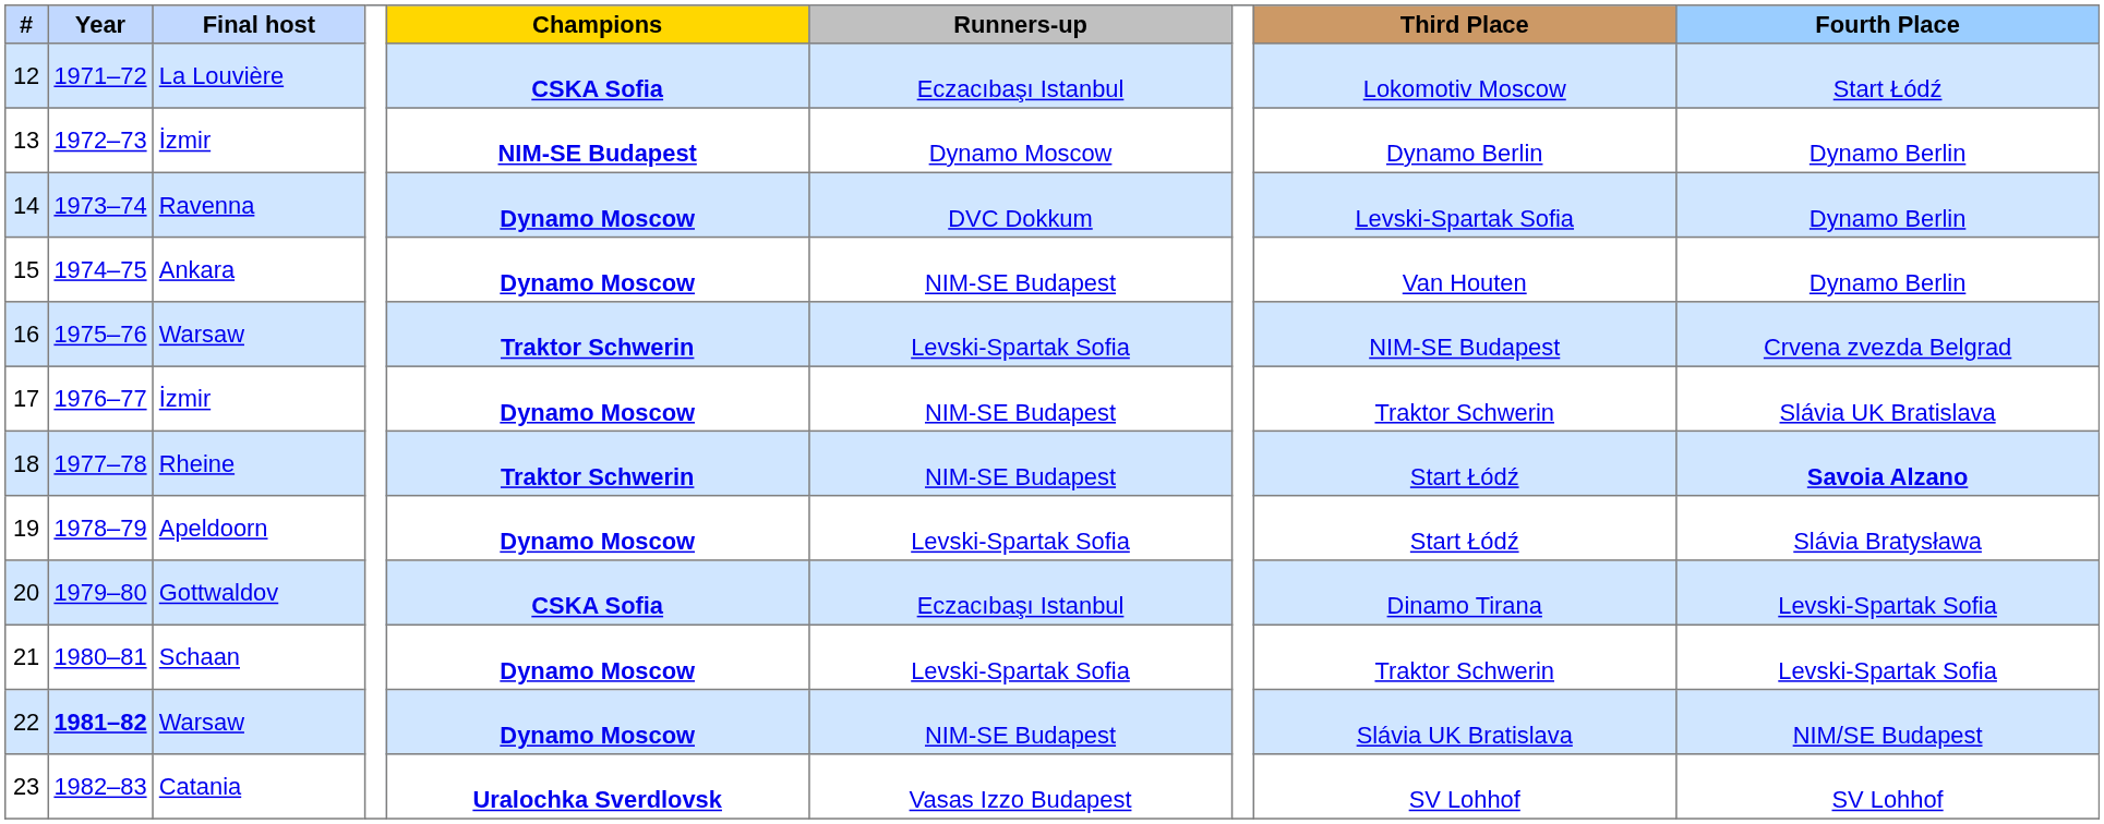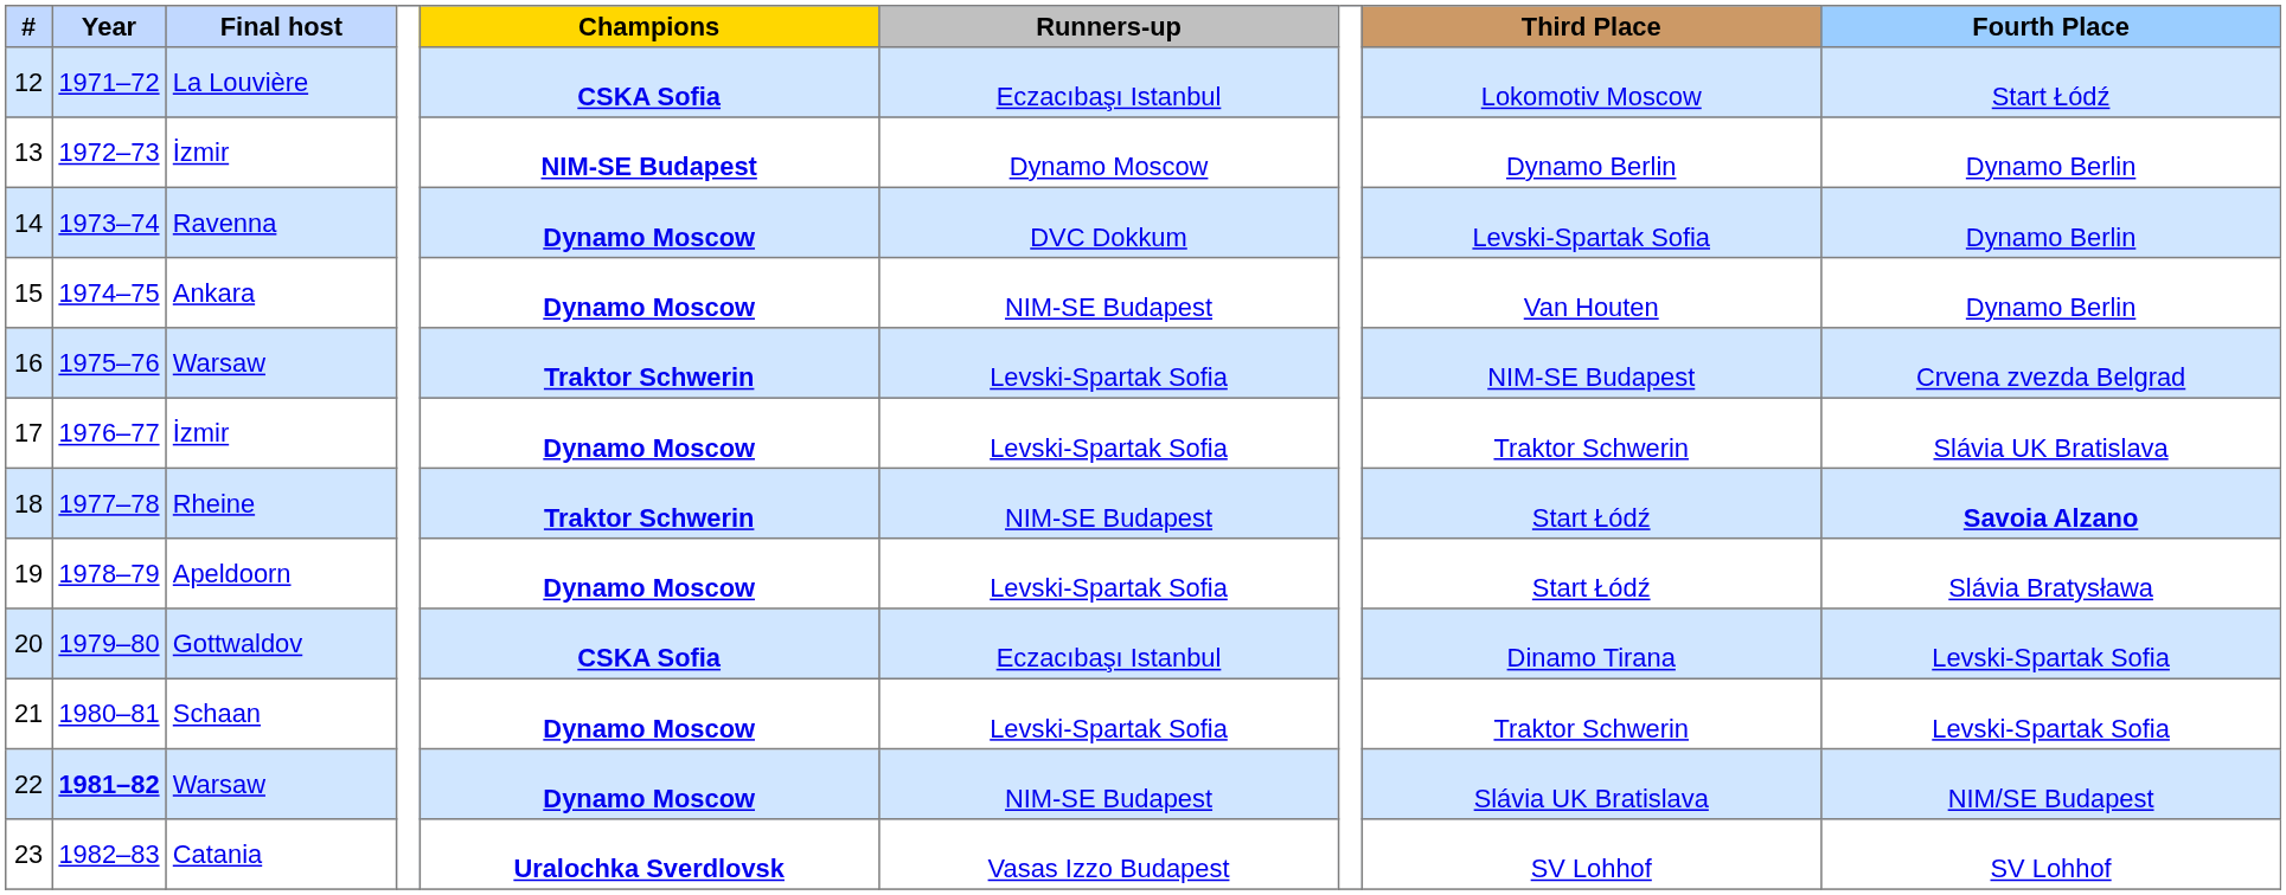 <table border=1 style="border-collapse:collapse; font-size:90%; text-align:center;" cellpadding=3 cellspacing=0 width=100%>
 <tr bgcolor=#C1D8FF>
 <th width=2%>#</th>
 <th width=5%>Year</th>
 <th width=10%>Final host</th>
 <th width=1% rowspan=13 bgcolor=ffffff></th>
 <th width=20% bgcolor=gold>Champions</th>
 <th width=20% bgcolor=silver>Runners-up</th>
 <th width=1% rowspan=13 bgcolor=ffffff></th>
 <th width=20% bgcolor=cc9966>Third Place</th>
 <th width=20% bgcolor=9acdff>Fourth Place</th>
 </tr>
 <tr style="background:#D0E6FF;">
 <td>12</td>
 <td><a href='#'>1971–72</a></td>
 <td align=left> <a href='#'>La Louvière</a></td>
 <td><strong> <br> <a href='#'>CSKA Sofia</a> </strong></td>
 <td> <br> <a href='#'>Eczacıbaşı Istanbul</a></td>
 <td> <br> <a href='#'>Lokomotiv Moscow</a></td>
 <td> <br> <a href='#'>Start Łódź</a></td>
 </tr>
 <tr style="background:#FFFFFF;">
 <td>13</td>
 <td><a href='#'>1972–73</a></td>
 <td align=left> <a href='#'>İzmir</a></td>
 <td><strong> <br> <a href='#'>NIM-SE Budapest</a></strong></td>
 <td> <br> <a href='#'>Dynamo Moscow</a></td>
 <td> <br> <a href='#'>Dynamo Berlin</a></td>
 <td> <br> <a href='#'>Dynamo Berlin</a></td>
 </tr>
 <tr style="background:#D0E6FF;">
 <td>14</td>
 <td><a href='#'>1973–74</a></td>
 <td align=left> <a href='#'>Ravenna</a></td>
 <td><strong> <br> <a href='#'>Dynamo Moscow</a></strong></td>
 <td> <br> <a href='#'>DVC Dokkum</a></td>
 <td> <br> <a href='#'>Levski-Spartak Sofia</a></td>
 <td> <br> <a href='#'>Dynamo Berlin</a></td>
 </tr>
 <tr style="background:#FFFFFF;">
 <td>15</td>
 <td><a href='#'>1974–75</a></td>
 <td align=left> <a href='#'>Ankara</a></td>
 <td><strong> <br> <a href='#'>Dynamo Moscow</a></strong></td>
 <td> <br> <a href='#'>NIM-SE Budapest</a></td>
 <td> <br> <a href='#'>Van Houten</a></td>
 <td> <br> <a href='#'>Dynamo Berlin</a></td>
 </tr>
 <tr style="background:#D0E6FF;">
 <td>16</td>
 <td><a href='#'>1975–76</a></td>
 <td align=left> <a href='#'>Warsaw</a></td>
 <td><strong> <br> <a href='#'>Traktor Schwerin</a></strong></td>
 <td> <br> <a href='#'>Levski-Spartak Sofia</a></td>
 <td> <br> <a href='#'>NIM-SE Budapest</a></td>
 <td> <br> <a href='#'>Crvena zvezda Belgrad</a></td>
 </tr>
 <tr style="background:#FFFFFF;">
 <td>17</td>
 <td><a href='#'>1976–77</a></td>
 <td align=left> <a href='#'>İzmir</a></td>
 <td><strong> <br> <a href='#'>Dynamo Moscow</a></strong></td>
-<td> <br> <a href='#'>NIM-SE Budapest</a></td>
+<td> <br> <a href='#'>Levski-Spartak Sofia</a></td>
 <td> <br> <a href='#'>Traktor Schwerin</a></td>
 <td> <br> <a href='#'>Slávia UK Bratislava</a></td>
 </tr>
 <tr style="background:#D0E6FF;">
 <td>18</td>
 <td><a href='#'>1977–78</a></td>
 <td align=left> <a href='#'>Rheine</a></td>
 <td><strong> <br> <a href='#'>Traktor Schwerin</a></strong></td>
 <td> <br> <a href='#'>NIM-SE Budapest</a></td>
 <td> <br> <a href='#'>Start Łódź</a></td>
 <td><strong> <br> <a href='#'>Savoia Alzano</a></strong></td>
 </tr>
 <tr style="background:#FFFFFF;">
 <td>19</td>
 <td><a href='#'>1978–79</a></td>
 <td align=left> <a href='#'>Apeldoorn</a></td>
 <td><strong> <br> <a href='#'>Dynamo Moscow</a></strong></td>
 <td> <br> <a href='#'>Levski-Spartak Sofia</a></td>
 <td> <br> <a href='#'>Start Łódź</a></td>
 <td> <br> <a href='#'>Slávia Bratysława</a></td>
 </tr>
 <tr style="background:#D0E6FF;">
 <td>20</td>
 <td><a href='#'>1979–80</a></td>
 <td align=left> <a href='#'>Gottwaldov</a></td>
 <td><strong> <br> <a href='#'>CSKA Sofia</a> </strong></td>
 <td> <br> <a href='#'>Eczacıbaşı Istanbul</a></td>
 <td> <br> <a href='#'>Dinamo Tirana</a></td>
 <td> <br> <a href='#'>Levski-Spartak Sofia</a></td>
 </tr>
 <tr style="background:#FFFFFF;">
 <td>21</td>
 <td><a href='#'>1980–81</a></td>
 <td align=left> <a href='#'>Schaan</a></td>
 <td><strong> <br> <a href='#'>Dynamo Moscow</a></strong></td>
 <td> <br> <a href='#'>Levski-Spartak Sofia</a></td>
 <td> <br> <a href='#'>Traktor Schwerin</a></td>
 <td> <br> <a href='#'>Levski-Spartak Sofia</a></td>
 </tr>
 <tr style="background:#D0E6FF;">
 <td>22</td>
 <td><strong><a href='#'>1981–82</a></strong></td>
 <td align=left> <a href='#'>Warsaw</a></td>
 <td><strong> <br> <a href='#'>Dynamo Moscow</a></strong></td>
 <td> <br> <a href='#'>NIM-SE Budapest</a></td>
 <td> <br> <a href='#'>Slávia UK Bratislava</a></td>
 <td> <br> <a href='#'>NIM/SE Budapest</a></td>
 </tr>
 <tr style="background:#FFFFFF;">
 <td>23</td>
 <td><a href='#'>1982–83</a></td>
 <td align=left> <a href='#'>Catania</a></td>
 <td><strong> <br> <a href='#'>Uralochka Sverdlovsk</a> </strong></td>
 <td> <br> <a href='#'>Vasas Izzo Budapest</a></td>
 <td> <br> <a href='#'>SV Lohhof</a></td>
 <td> <br> <a href='#'>SV Lohhof</a></td>
 </tr>
 </table>
